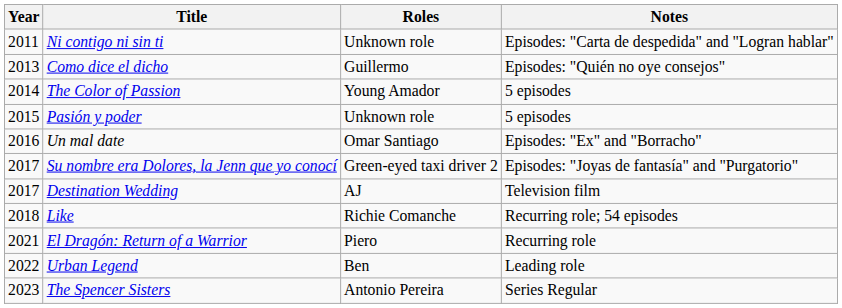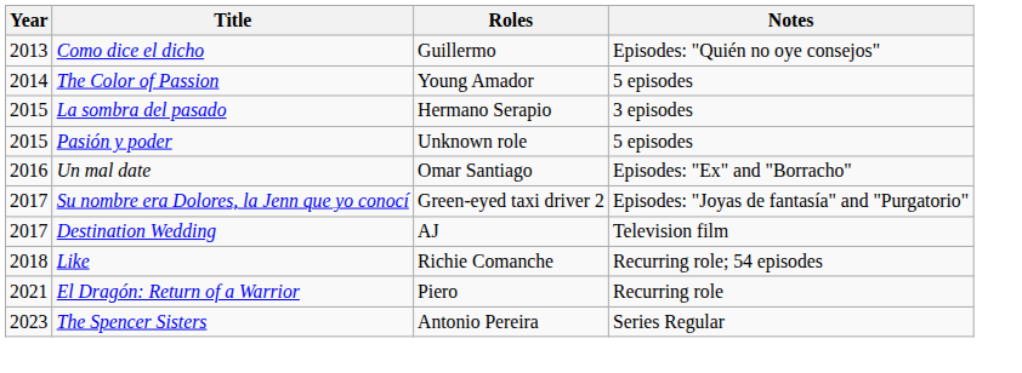 <table class="wikitable sortable">
 <tr>
 <th>Year</th>
 <th>Title</th>
 <th>Roles</th>
 <th>Notes</th>
-</tr>
-<tr>
-<td>2011</td>
-<td><em><a href='#'>Ni contigo ni sin ti</a></em></td>
-<td>Unknown role</td>
-<td>Episodes: "Carta de despedida" and "Logran hablar"</td>
 </tr>
 <tr>
 <td>2013</td>
 <td><em><a href='#'>Como dice el dicho</a></em></td>
 <td>Guillermo</td>
 <td>Episodes: "Quién no oye consejos"</td>
 </tr>
 <tr>
 <td>2014</td>
 <td><em><a href='#'>The Color of Passion</a></em></td>
 <td>Young Amador</td>
 <td>5 episodes</td>
+</tr>
+<tr>
+<td>2015</td>
+<td><em><a href='#'>La sombra del pasado</a></em></td>
+<td>Hermano Serapio</td>
+<td>3 episodes</td>
 </tr>
 <tr>
 <td>2015</td>
 <td><em><a href='#'>Pasión y poder</a></em></td>
 <td>Unknown role</td>
 <td>5 episodes</td>
 </tr>
 <tr>
 <td>2016</td>
 <td><em>Un mal date</em></td>
 <td>Omar Santiago</td>
 <td>Episodes: "Ex" and "Borracho"</td>
 </tr>
 <tr>
 <td>2017</td>
 <td><em><a href='#'>Su nombre era Dolores, la Jenn que yo conocí</a></em></td>
 <td>Green-eyed taxi driver 2</td>
 <td>Episodes: "Joyas de fantasía" and "Purgatorio"</td>
 </tr>
 <tr>
 <td>2017</td>
 <td><em><a href='#'>Destination Wedding</a></em></td>
 <td>AJ</td>
 <td>Television film</td>
 </tr>
 <tr>
 <td>2018</td>
 <td><em><a href='#'>Like</a></em></td>
 <td>Richie Comanche</td>
 <td>Recurring role; 54 episodes</td>
 </tr>
 <tr>
 <td>2021</td>
 <td><em><a href='#'>El Dragón: Return of a Warrior</a></em></td>
 <td>Piero</td>
 <td>Recurring role</td>
 </tr>
 <tr>
-<td>2022</td>
-<td><em><a href='#'>Urban Legend</a></em></td>
-<td>Ben</td>
-<td>Leading role</td>
-</tr>
-<tr>
 <td>2023</td>
 <td><em><a href='#'>The Spencer Sisters</a></em></td>
 <td>Antonio Pereira</td>
 <td>Series Regular</td>
 </tr>
 </table>
